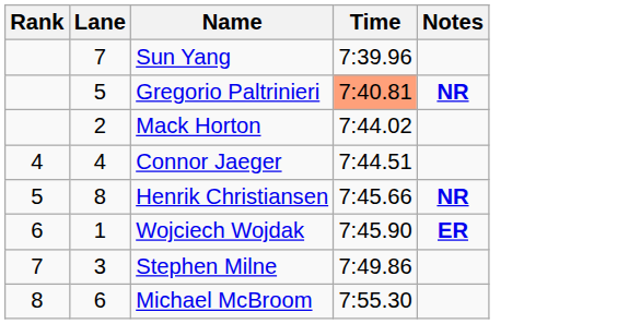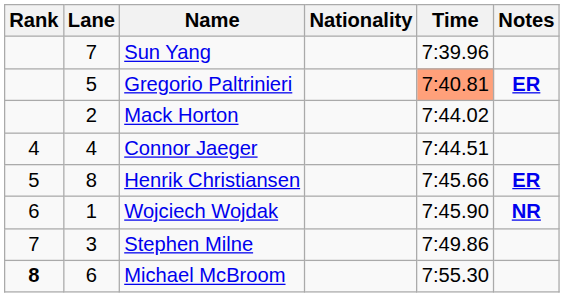 <table class="wikitable sortable" style="text-align:center">
 <tr>
 <th>Rank</th>
 <th>Lane</th>
 <th>Name</th>
+<th>Nationality</th>
 <th>Time</th>
 <th>Notes</th>
 </tr>
 <tr>
 <td></td>
 <td>7</td>
 <td align=left><a href='#'>Sun Yang</a></td>
+<td align=left></td>
 <td>7:39.96</td>
 <td></td>
 </tr>
 <tr>
 <td></td>
 <td>5</td>
 <td align=left><a href='#'>Gregorio Paltrinieri</a></td>
+<td align=left></td>
 <td style="background: lightsalmon;">7:40.81</td>
-<td><strong><a href='#'>NR</a></strong></td>
+<td><strong><a href='#'>ER</a></strong></td>
 </tr>
 <tr>
 <td></td>
 <td>2</td>
 <td align=left><a href='#'>Mack Horton</a></td>
+<td align=left></td>
 <td>7:44.02</td>
 <td></td>
 </tr>
 <tr>
 <td>4</td>
 <td>4</td>
 <td align=left><a href='#'>Connor Jaeger</a></td>
+<td align=left></td>
 <td>7:44.51</td>
 <td></td>
 </tr>
 <tr>
 <td>5</td>
 <td>8</td>
 <td align=left><a href='#'>Henrik Christiansen</a></td>
+<td align=left></td>
 <td>7:45.66</td>
-<td><strong><a href='#'>NR</a></strong></td>
+<td><strong><a href='#'>ER</a></strong></td>
 </tr>
 <tr>
 <td>6</td>
 <td>1</td>
 <td align=left><a href='#'>Wojciech Wojdak</a></td>
+<td align=left></td>
 <td>7:45.90</td>
-<td><strong><a href='#'>ER</a></strong></td>
+<td><strong><a href='#'>NR</a></strong></td>
 </tr>
 <tr>
 <td>7</td>
 <td>3</td>
 <td align=left><a href='#'>Stephen Milne</a></td>
+<td align=left></td>
 <td>7:49.86</td>
 <td></td>
 </tr>
 <tr>
-<td>8</td>
+<td><strong>8</strong></td>
 <td>6</td>
 <td align=left><a href='#'>Michael McBroom</a></td>
+<td align=left></td>
 <td>7:55.30</td>
 <td></td>
 </tr>
 </table>
